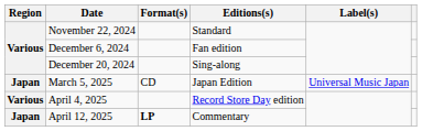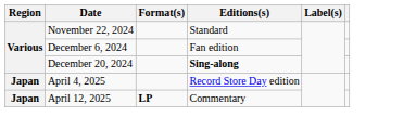 <table class="wikitable plainrowheaders">
 <tr>
 <th scope="col">Region</th>
 <th scope="col">Date</th>
 <th scope="col">Format(s)</th>
 <th scope="col">Editions(s)</th>
 <th scope="col">Label(s)</th>
 <th scope="col"></th>
 </tr>
 <tr>
 <th rowspan="3" scope="row">Various</th>
 <td>November 22, 2024</td>
 <td></td>
 <td>Standard</td>
 <td rowspan="3"></td>
 <td style="text-align:center;"></td>
 </tr>
 <tr>
 <td>December 6, 2024</td>
 <td></td>
 <td>Fan edition</td>
 <td style="text-align:center;"></td>
 </tr>
 <tr>
 <td>December 20, 2024</td>
 <td></td>
-<td>Sing-along</td>
+<td><strong>Sing-along</strong></td>
 <td style="text-align:center;"></td>
 </tr>
 <tr>
 <th scope="row">Japan</th>
-<td>March 5, 2025</td>
-<td>CD</td>
-<td>Japan Edition</td>
-<td><a href='#'>Universal Music Japan</a></td>
-<td></td>
-</tr>
-<tr>
-<th scope="row">Various</th>
 <td>April 4, 2025</td>
 <td></td>
 <td><a href='#'>Record Store Day</a> edition</td>
 <td rowspan="2"></td>
 <td style="text-align:center;"></td>
 </tr>
 <tr>
 <th scope="row">Japan</th>
 <td>April 12, 2025</td>
 <td><strong>LP</strong></td>
 <td>Commentary</td>
 <td style="text-align:center;"></td>
 </tr>
 </table>
